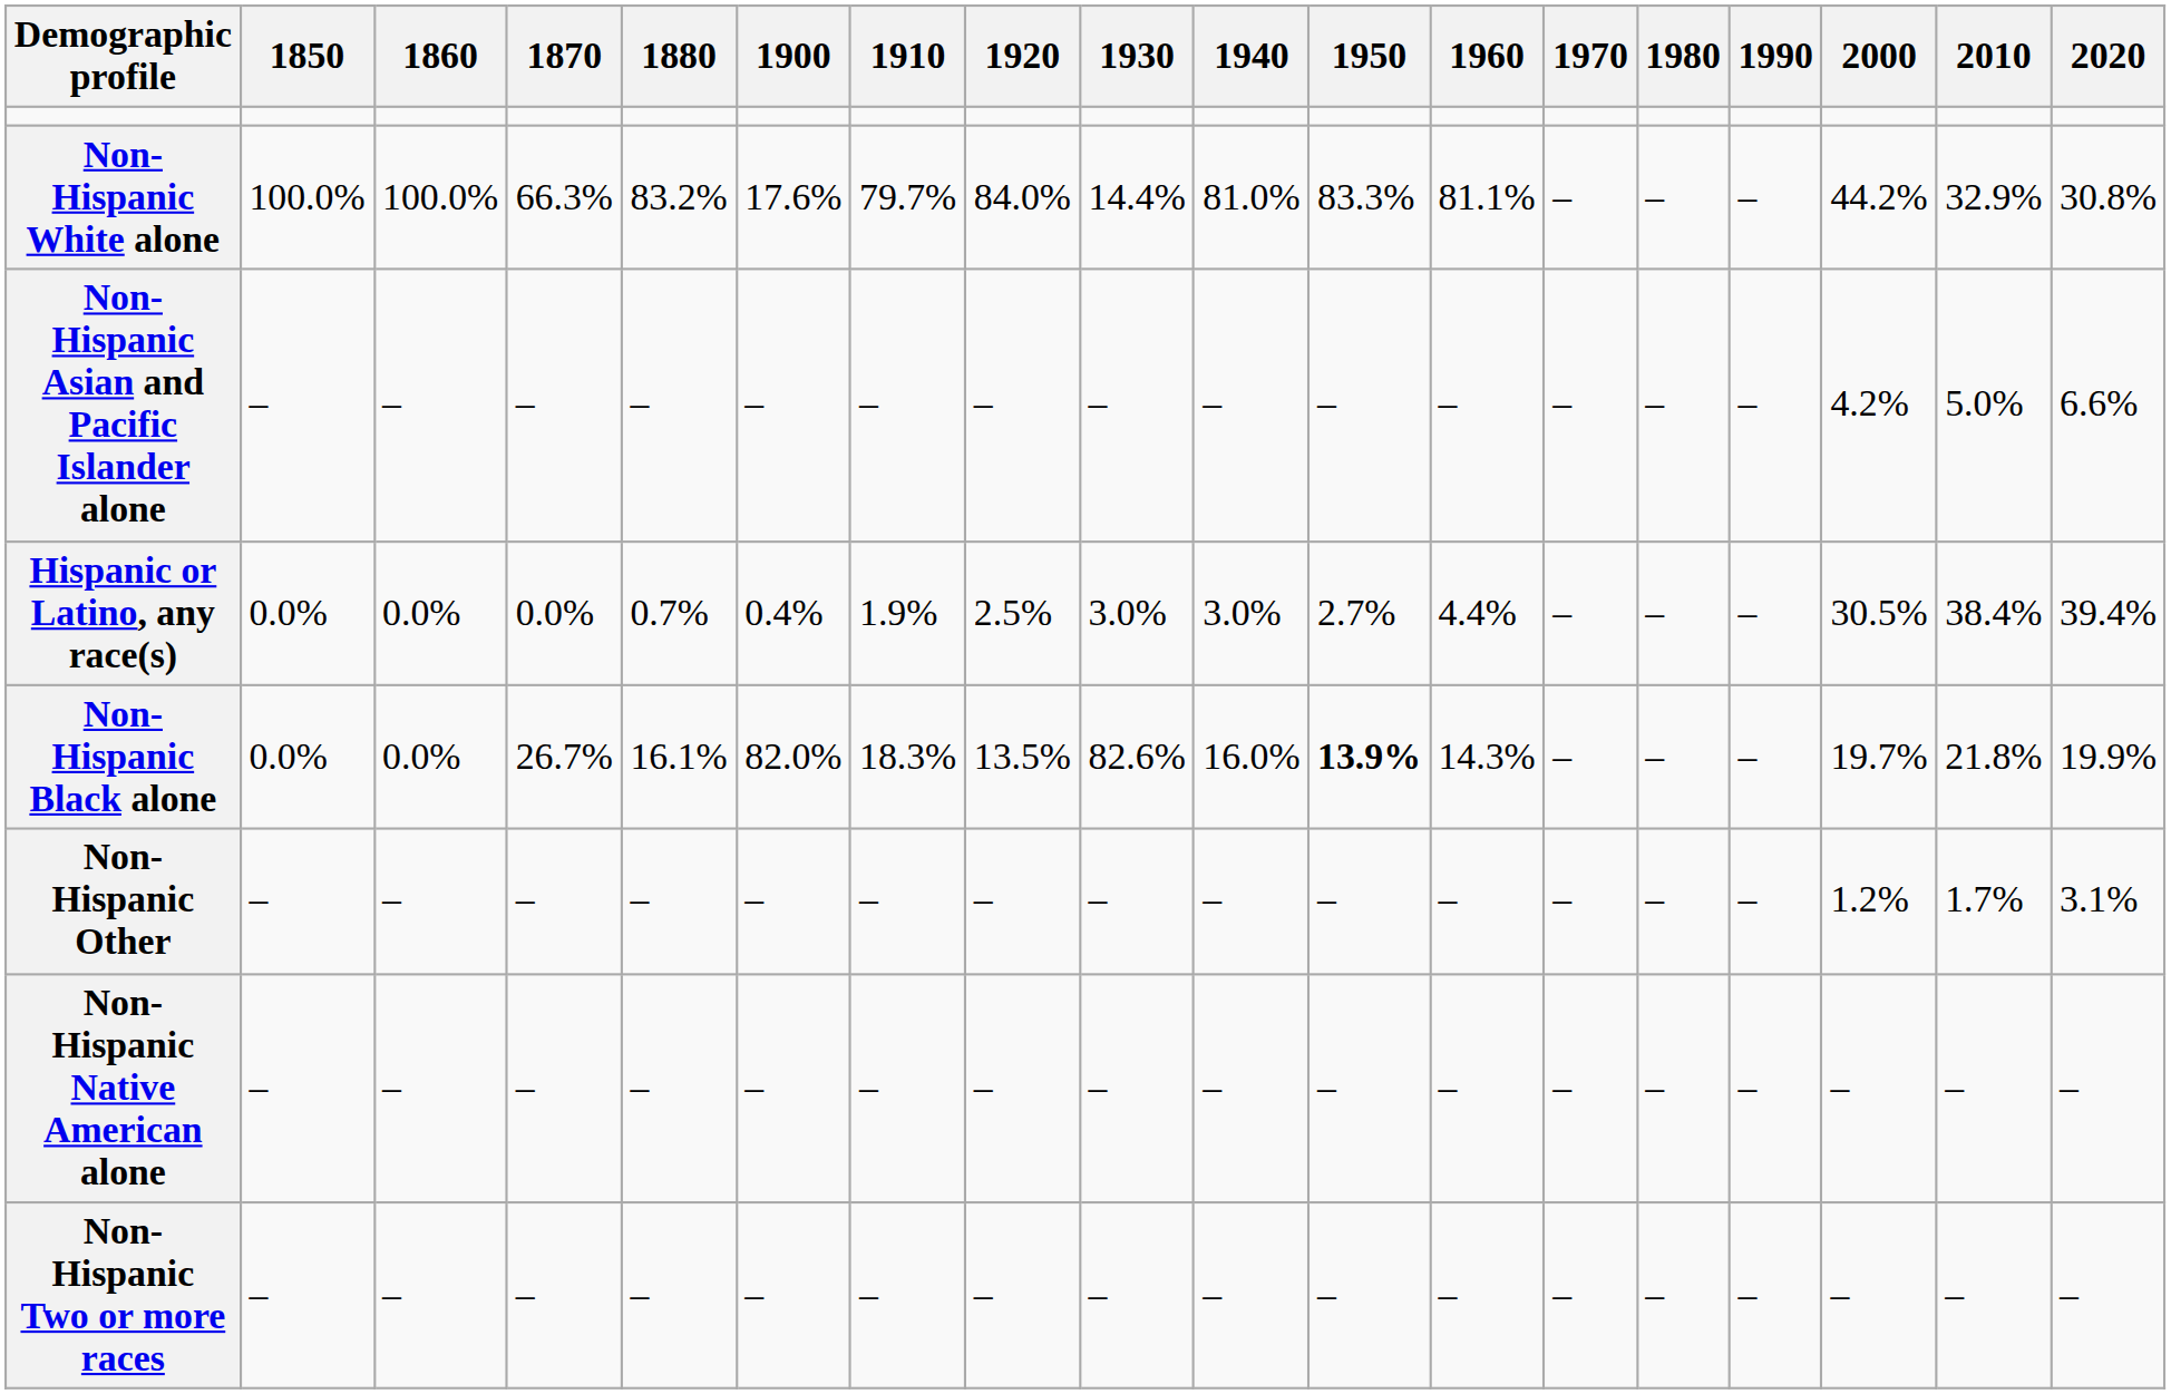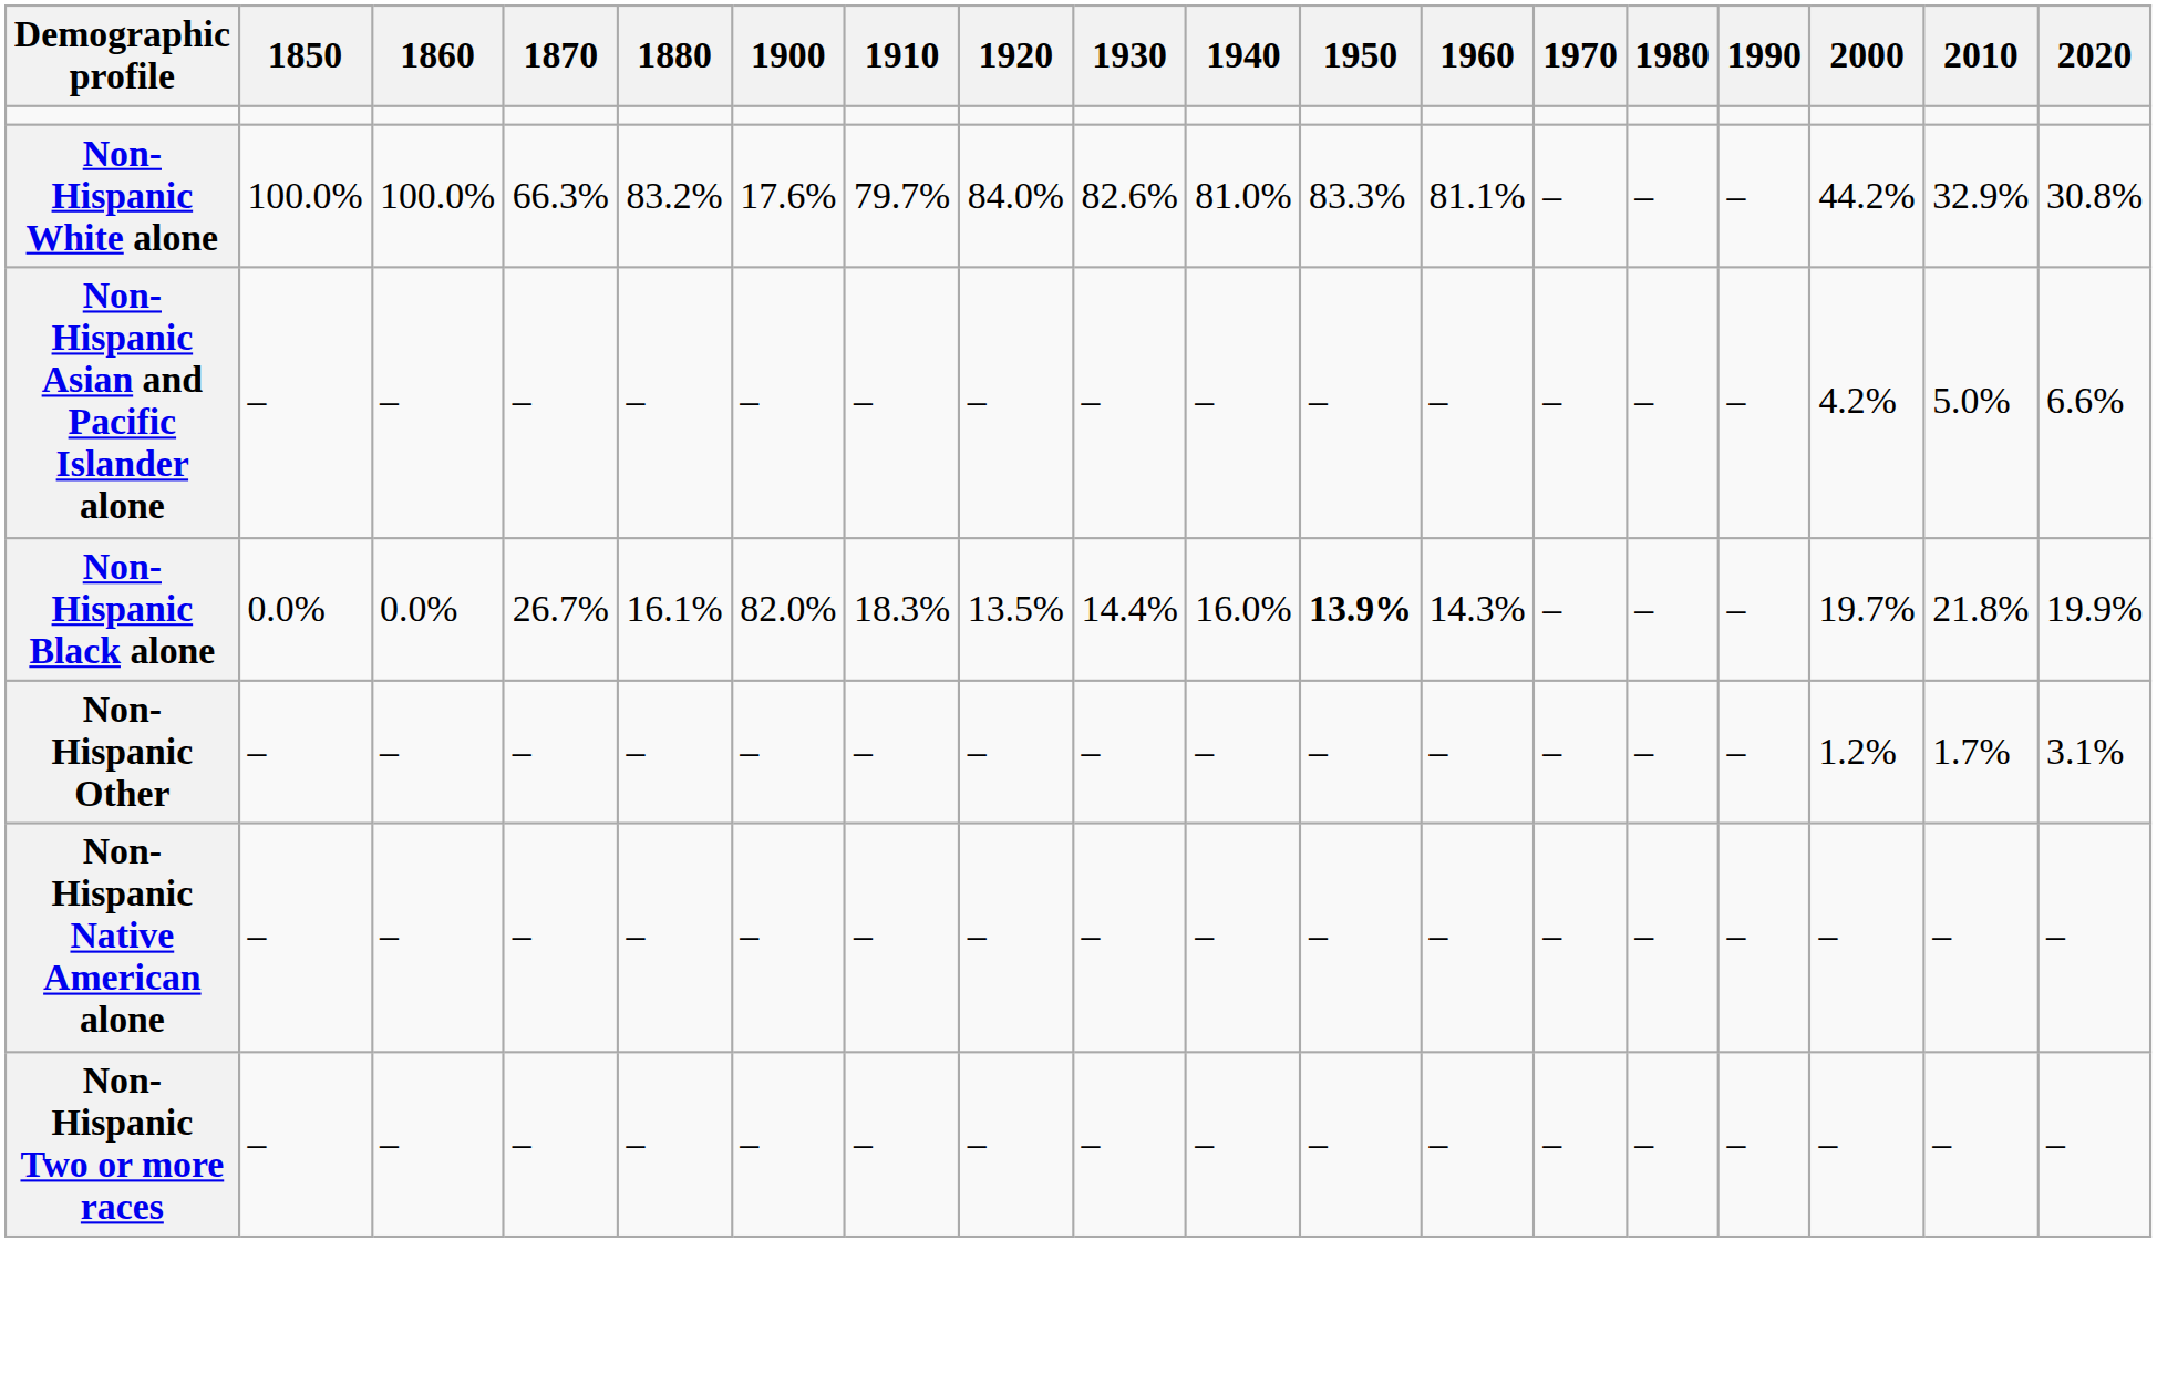 <table class="wikitable sortable collapsible">
 <tr>
 <th>Demographic profile</th>
 <th>1850</th>
 <th>1860</th>
 <th>1870</th>
 <th>1880</th>
 <th>1900</th>
 <th>1910</th>
 <th>1920</th>
 <th>1930</th>
 <th>1940</th>
 <th>1950</th>
 <th>1960</th>
 <th>1970</th>
 <th>1980</th>
 <th>1990</th>
 <th>2000</th>
 <th>2010</th>
 <th>2020</th>
 </tr>
 <tr>
 <td></td>
 <td></td>
 <td></td>
 <td></td>
 <td></td>
 <td></td>
 <td></td>
 <td></td>
 <td></td>
 <td></td>
 <td></td>
 <td></td>
 <td></td>
 <td></td>
 <td></td>
 <td></td>
 <td></td>
 <td></td>
 </tr>
 <tr>
 <th align="left"><a href='#'>Non-Hispanic White</a> alone</th>
 <td>100.0%</td>
 <td>100.0%</td>
 <td>66.3%</td>
 <td>83.2%</td>
 <td>17.6%</td>
 <td>79.7%</td>
 <td>84.0%</td>
-<td>14.4%</td>
+<td>82.6%</td>
 <td>81.0%</td>
 <td>83.3%</td>
 <td>81.1%</td>
 <td>–</td>
 <td>–</td>
 <td>–</td>
 <td>44.2%</td>
 <td>32.9%</td>
 <td>30.8%</td>
 </tr>
 <tr>
 <th><a href='#'>Non-Hispanic Asian</a> and <a href='#'>Pacific Islander</a> alone</th>
 <td>–</td>
 <td>–</td>
 <td>–</td>
 <td>–</td>
 <td>–</td>
 <td>–</td>
 <td>–</td>
 <td>–</td>
 <td>–</td>
 <td>–</td>
 <td>–</td>
 <td>–</td>
 <td>–</td>
 <td>–</td>
 <td>4.2%</td>
 <td>5.0%</td>
 <td>6.6%</td>
 </tr>
 <tr>
-<th align="left"><a href='#'>Hispanic or Latino</a>, any race(s)</th>
-<td>0.0%</td>
-<td>0.0%</td>
-<td>0.0%</td>
-<td>0.7%</td>
-<td>0.4%</td>
-<td>1.9%</td>
-<td>2.5%</td>
-<td>3.0%</td>
-<td>3.0%</td>
-<td>2.7%</td>
-<td>4.4%</td>
-<td>–</td>
-<td>–</td>
-<td>–</td>
-<td>30.5%</td>
-<td>38.4%</td>
-<td>39.4%</td>
-</tr>
-<tr>
 <th><a href='#'>Non-Hispanic Black</a> alone</th>
 <td>0.0%</td>
 <td>0.0%</td>
 <td>26.7%</td>
 <td>16.1%</td>
 <td>82.0%</td>
 <td>18.3%</td>
 <td>13.5%</td>
-<td>82.6%</td>
+<td>14.4%</td>
 <td>16.0%</td>
 <td><strong>13.9%</strong></td>
 <td>14.3%</td>
 <td>–</td>
 <td>–</td>
 <td>–</td>
 <td>19.7%</td>
 <td>21.8%</td>
 <td>19.9%</td>
 </tr>
 <tr>
 <th>Non-Hispanic Other</th>
 <td>–</td>
 <td>–</td>
 <td>–</td>
 <td>–</td>
 <td>–</td>
 <td>–</td>
 <td>–</td>
 <td>–</td>
 <td>–</td>
 <td>–</td>
 <td>–</td>
 <td>–</td>
 <td>–</td>
 <td>–</td>
 <td>1.2%</td>
 <td>1.7%</td>
 <td>3.1%</td>
 </tr>
 <tr>
 <th>Non-Hispanic <a href='#'>Native American</a> alone</th>
 <td>–</td>
 <td>–</td>
 <td>–</td>
 <td>–</td>
 <td>–</td>
 <td>–</td>
 <td>–</td>
 <td>–</td>
 <td>–</td>
 <td>–</td>
 <td>–</td>
 <td>–</td>
 <td>–</td>
 <td>–</td>
 <td>–</td>
 <td>–</td>
 <td>–</td>
 </tr>
 <tr>
 <th>Non-Hispanic <a href='#'>Two or more races</a></th>
 <td>–</td>
 <td>–</td>
 <td>–</td>
 <td>–</td>
 <td>–</td>
 <td>–</td>
 <td>–</td>
 <td>–</td>
 <td>–</td>
 <td>–</td>
 <td>–</td>
 <td>–</td>
 <td>–</td>
 <td>–</td>
 <td>–</td>
 <td>–</td>
 <td>–</td>
 </tr>
 </table>
